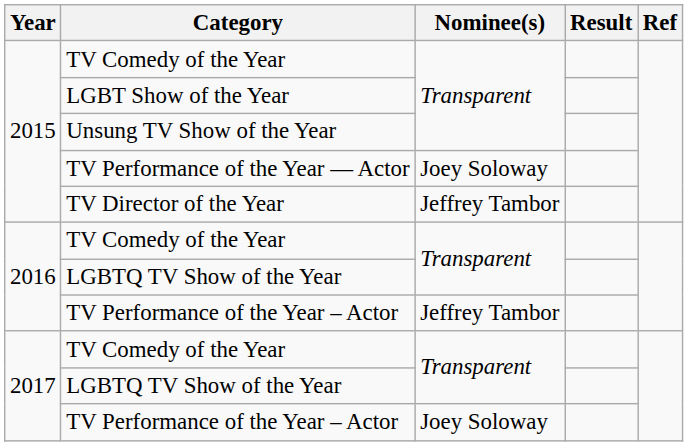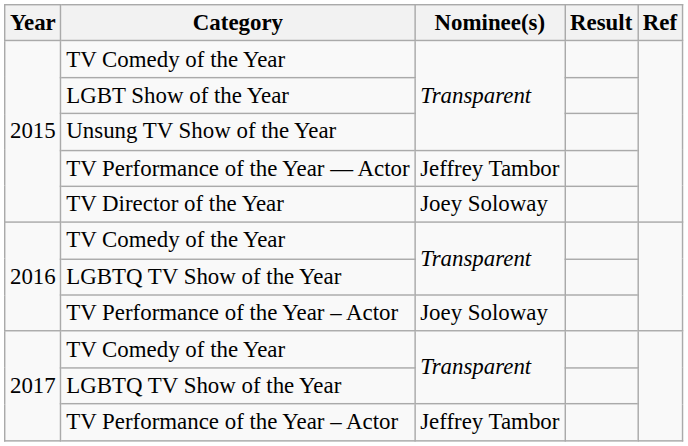 <table class="wikitable">
 <tr>
 <th>Year</th>
 <th>Category</th>
 <th>Nominee(s)</th>
 <th>Result</th>
 <th>Ref</th>
 </tr>
 <tr>
 <td rowspan=5>2015</td>
 <td>TV Comedy of the Year</td>
 <td rowspan=3><em>Transparent</em></td>
 <td></td>
 <td rowspan=5></td>
 </tr>
 <tr>
 <td>LGBT Show of the Year</td>
 <td></td>
 </tr>
 <tr>
 <td>Unsung TV Show of the Year</td>
 <td></td>
 </tr>
 <tr>
 <td>TV Performance of the Year — Actor</td>
-<td>Joey Soloway</td>
+<td>Jeffrey Tambor</td>
 <td></td>
 </tr>
 <tr>
 <td>TV Director of the Year</td>
-<td>Jeffrey Tambor</td>
+<td>Joey Soloway</td>
 <td></td>
 </tr>
 <tr>
 <td rowspan=3>2016</td>
 <td>TV Comedy of the Year</td>
 <td rowspan=2><em>Transparent</em></td>
 <td></td>
 <td rowspan=3></td>
 </tr>
 <tr>
 <td>LGBTQ TV Show of the Year</td>
 <td></td>
 </tr>
 <tr>
 <td>TV Performance of the Year – Actor</td>
-<td>Jeffrey Tambor</td>
+<td>Joey Soloway</td>
 <td></td>
 </tr>
 <tr>
 <td rowspan=3>2017</td>
 <td>TV Comedy of the Year</td>
 <td rowspan=2><em>Transparent</em></td>
 <td></td>
 <td rowspan=3></td>
 </tr>
 <tr>
 <td>LGBTQ TV Show of the Year</td>
 <td></td>
 </tr>
 <tr>
 <td>TV Performance of the Year – Actor</td>
-<td>Joey Soloway</td>
+<td>Jeffrey Tambor</td>
 <td></td>
 </tr>
 </table>
